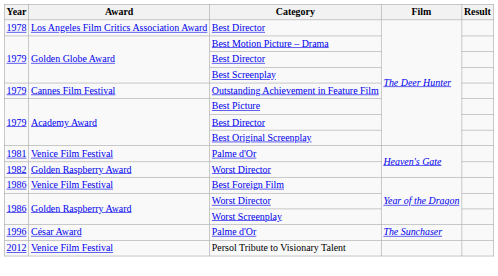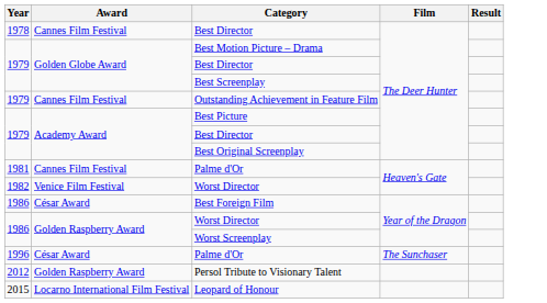 <table class="wikitable">
 <tr>
 <th>Year</th>
 <th>Award</th>
 <th>Category</th>
 <th>Film</th>
 <th>Result</th>
 </tr>
 <tr>
 <td><a href='#'>1978</a></td>
-<td><a href='#'>Los Angeles Film Critics Association Award</a></td>
+<td><a href='#'>Cannes Film Festival</a></td>
 <td><a href='#'>Best Director</a></td>
 <td rowspan=8><em><a href='#'>The Deer Hunter</a></em></td>
 <td></td>
 </tr>
 <tr>
 <td rowspan=3><a href='#'>1979</a></td>
 <td rowspan=3><a href='#'>Golden Globe Award</a></td>
 <td><a href='#'>Best Motion Picture – Drama</a></td>
 <td></td>
 </tr>
 <tr>
 <td><a href='#'>Best Director</a></td>
 <td></td>
 </tr>
 <tr>
 <td><a href='#'>Best Screenplay</a></td>
 <td></td>
 </tr>
 <tr>
 <td><a href='#'>1979</a></td>
 <td><a href='#'>Cannes Film Festival</a></td>
 <td><a href='#'>Outstanding Achievement in Feature Film</a></td>
 <td></td>
 </tr>
 <tr>
 <td rowspan=3><a href='#'>1979</a></td>
 <td rowspan=3><a href='#'>Academy Award</a></td>
 <td><a href='#'>Best Picture</a></td>
 <td></td>
 </tr>
 <tr>
 <td><a href='#'>Best Director</a></td>
 <td></td>
 </tr>
 <tr>
 <td><a href='#'>Best Original Screenplay</a></td>
 <td></td>
 </tr>
 <tr>
 <td><a href='#'>1981</a></td>
-<td><a href='#'>Venice Film Festival</a></td>
+<td><a href='#'>Cannes Film Festival</a></td>
 <td><a href='#'>Palme d'Or</a></td>
 <td rowspan=2><em><a href='#'>Heaven's Gate</a></em></td>
 <td></td>
 </tr>
 <tr>
 <td><a href='#'>1982</a></td>
-<td><a href='#'>Golden Raspberry Award</a></td>
+<td><a href='#'>Venice Film Festival</a></td>
 <td><a href='#'>Worst Director</a></td>
 <td></td>
 </tr>
 <tr>
 <td><a href='#'>1986</a></td>
-<td><a href='#'>Venice Film Festival</a></td>
+<td><a href='#'>César Award</a></td>
 <td><a href='#'>Best Foreign Film</a></td>
 <td rowspan=3><em><a href='#'>Year of the Dragon</a></em></td>
 <td></td>
 </tr>
 <tr>
 <td rowspan=2><a href='#'>1986</a></td>
 <td rowspan=2><a href='#'>Golden Raspberry Award</a></td>
 <td><a href='#'>Worst Director</a></td>
 <td></td>
 </tr>
 <tr>
 <td><a href='#'>Worst Screenplay</a></td>
 <td></td>
 </tr>
 <tr>
 <td><a href='#'>1996</a></td>
 <td><a href='#'>César Award</a></td>
 <td><a href='#'>Palme d'Or</a></td>
 <td><em><a href='#'>The Sunchaser</a></em></td>
 <td></td>
 </tr>
 <tr>
 <td><a href='#'>2012</a></td>
-<td><a href='#'>Venice Film Festival</a></td>
+<td><a href='#'>Golden Raspberry Award</a></td>
 <td>Persol Tribute to Visionary Talent</td>
 <td></td>
 <td></td>
 </tr>
+<tr>
+<td>2015</td>
+<td><a href='#'>Locarno International Film Festival</a></td>
+<td><a href='#'>Leopard of Honour</a></td>
+<td></td>
+<td></td>
+</tr>
 </table>
